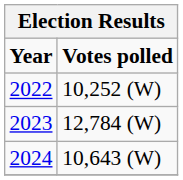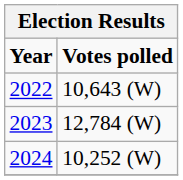 <table class="wikitable" id="toc" : left; margin-left: 2em; width: 40%; font-size: 90%;"cellspacing="3">
 <tr>
 <th colspan="4"><strong>Election Results</strong></th>
 </tr>
 <tr>
 <td><strong>Year</strong></td>
 <td><strong>Votes polled</strong></td>
 </tr>
 <tr>
 <td><a href='#'>2022</a></td>
-<td>10,252 (W)</td>
+<td>10,643 (W)</td>
 </tr>
 <tr>
 <td><a href='#'>2023</a></td>
 <td>12,784 (W)</td>
 </tr>
 <tr>
 <td><a href='#'>2024</a></td>
-<td>10,643 (W)</td>
+<td>10,252 (W)</td>
 </tr>
 <tr>
 </tr>
 </table>
